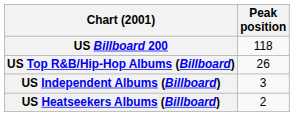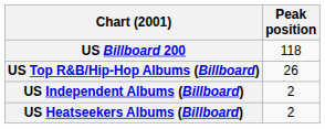 <table class="wikitable sortable plainrowheaders" style="text-align:center;">
 <tr>
 <th scope="col">Chart (2001)</th>
 <th scope="col">Peak<br>position</th>
 </tr>
 <tr>
 <th scope="row">US <a href='#'><em>Billboard</em> 200</a></th>
 <td>118</td>
 </tr>
 <tr>
 <th scope="row">US <a href='#'>Top R&B/Hip-Hop Albums</a> (<em><a href='#'>Billboard</a></em>)</th>
 <td>26</td>
 </tr>
 <tr>
 <th scope="row">US <a href='#'>Independent Albums</a> (<em><a href='#'>Billboard</a></em>)</th>
-<td>3</td>
+<td>2</td>
 </tr>
 <tr>
 <th scope="row">US <a href='#'>Heatseekers Albums</a> (<em><a href='#'>Billboard</a></em>)</th>
 <td>2</td>
 </tr>
 </table>
